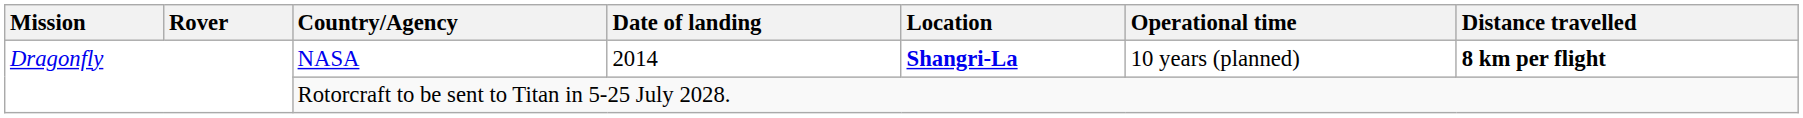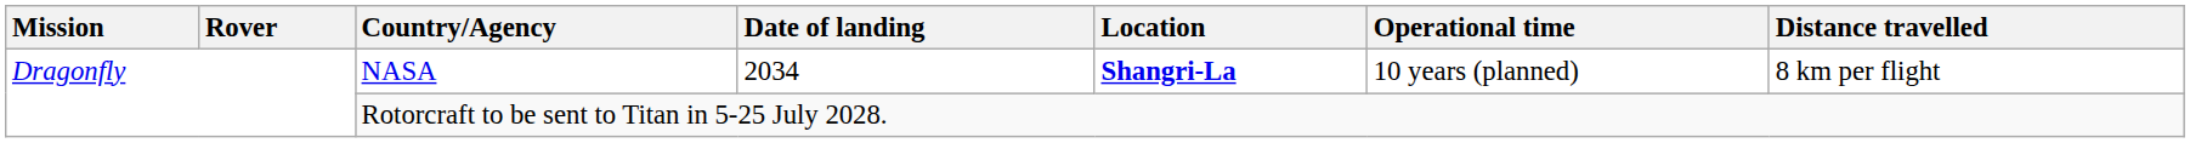 <table class="wikitable sortable" width="100%">
 <tr valign="top">
 <th style="text-align:left">Mission</th>
 <th style="text-align:left">Rover</th>
 <th style="text-align:left">Country/Agency</th>
 <th style="text-align:left">Date of landing</th>
 <th style="text-align:left">Location</th>
 <th style="text-align:left">Operational time</th>
 <th style="text-align:left">Distance travelled</th>
 </tr>
 <tr valign="top" style="background:#FFFFFF">
 <td colspan="2" rowspan="2"><em><a href='#'>Dragonfly</a></em></td>
 <td> <a href='#'>NASA</a></td>
-<td>2014</td>
+<td>2034</td>
 <td><strong><a href='#'>Shangri-La</a></strong></td>
 <td>10 years (planned)</td>
-<td><strong>8 km per flight</strong></td>
+<td>8 km per flight</td>
 </tr>
 <tr>
 <td colspan="5">Rotorcraft to be sent to Titan in 5-25 July 2028.</td>
 </tr>
 </table>
